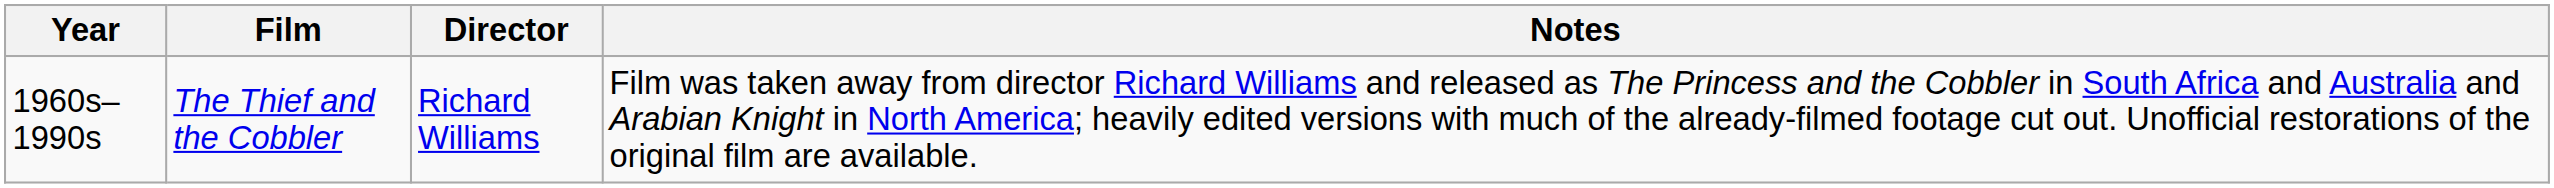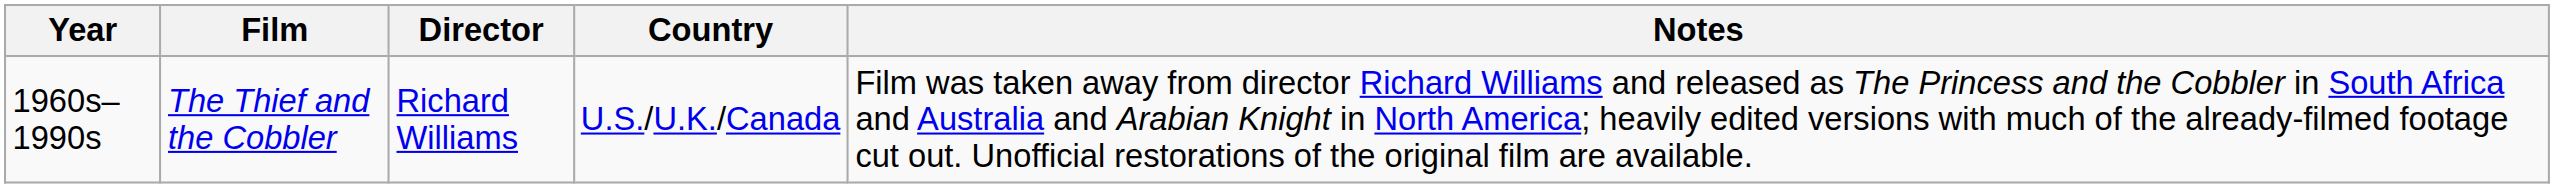 <table class="wikitable">
 <tr>
 <th>Year</th>
 <th>Film</th>
 <th>Director</th>
+<th>Country</th>
 <th>Notes</th>
 </tr>
 <tr>
 <td>1960s–1990s</td>
 <td><em><a href='#'>The Thief and the Cobbler</a></em></td>
 <td><a href='#'>Richard Williams</a></td>
+<td><a href='#'>U.S.</a>/<a href='#'>U.K.</a>/<a href='#'>Canada</a></td>
 <td>Film was taken away from director <a href='#'>Richard Williams</a> and released as <em>The Princess and the Cobbler</em> in <a href='#'>South Africa</a> and <a href='#'>Australia</a> and <em>Arabian Knight</em> in <a href='#'>North America</a>; heavily edited versions with much of the already-filmed footage cut out. Unofficial restorations of the original film are available.</td>
 </tr>
 </table>
